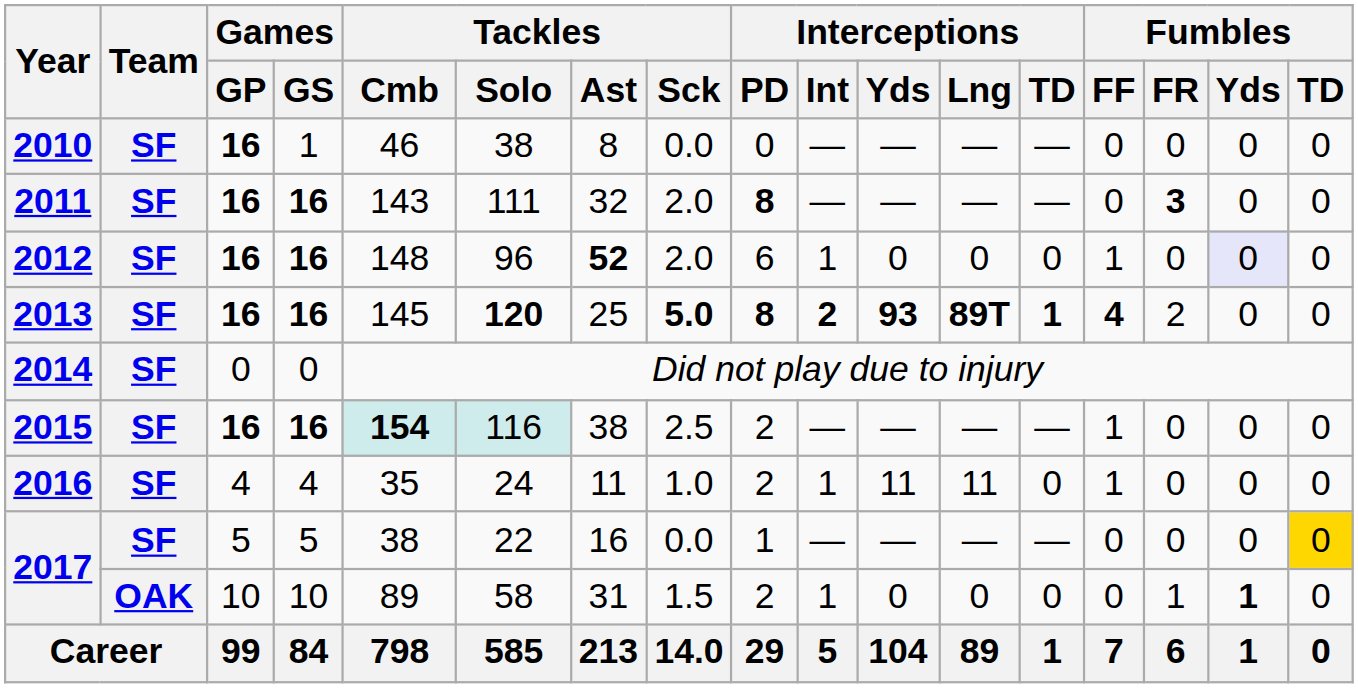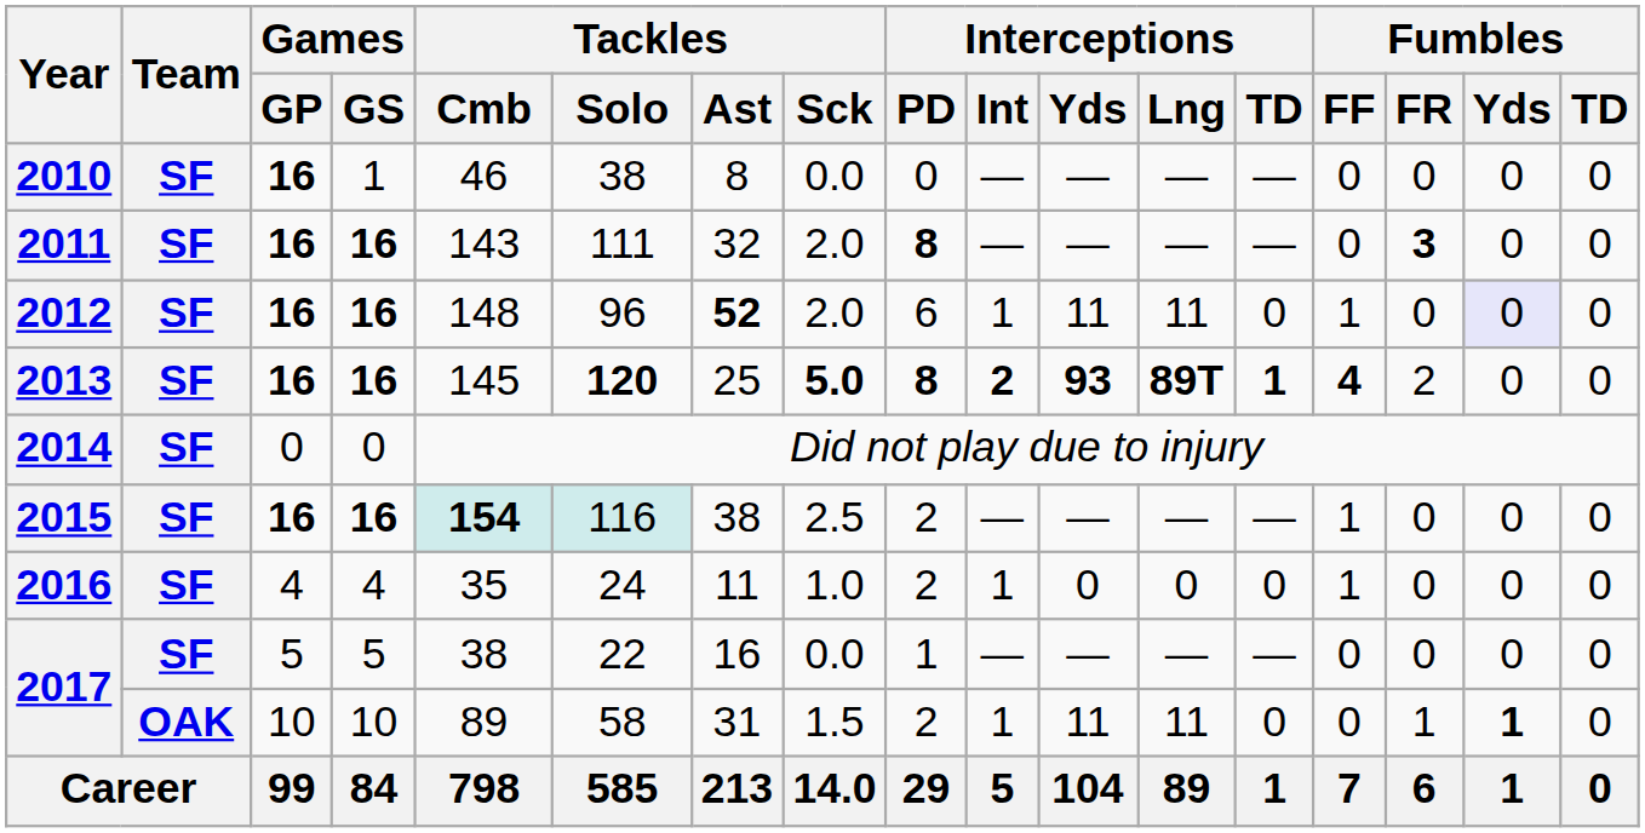 <table class="wikitable" style="text-align:center;">
 <tr>
 <th rowspan="2">Year</th>
 <th rowspan="2">Team</th>
 <th colspan="2">Games</th>
 <th colspan="4">Tackles</th>
 <th colspan="5">Interceptions</th>
 <th colspan="4">Fumbles</th>
 </tr>
 <tr>
 <th>GP</th>
 <th>GS</th>
 <th>Cmb</th>
 <th>Solo</th>
 <th>Ast</th>
 <th>Sck</th>
 <th>PD</th>
 <th>Int</th>
 <th>Yds</th>
 <th>Lng</th>
 <th>TD</th>
 <th>FF</th>
 <th>FR</th>
 <th>Yds</th>
 <th>TD</th>
 </tr>
 <tr>
 <th><a href='#'>2010</a></th>
 <th><a href='#'>SF</a></th>
 <td><strong>16</strong></td>
 <td>1</td>
 <td>46</td>
 <td>38</td>
 <td>8</td>
 <td>0.0</td>
 <td>0</td>
 <td>—</td>
 <td>—</td>
 <td>—</td>
 <td>—</td>
 <td>0</td>
 <td>0</td>
 <td>0</td>
 <td>0</td>
 </tr>
 <tr>
 <th><a href='#'>2011</a></th>
 <th><a href='#'>SF</a></th>
 <td><strong>16</strong></td>
 <td><strong>16</strong></td>
 <td>143</td>
 <td>111</td>
 <td>32</td>
 <td>2.0</td>
 <td><strong>8</strong></td>
 <td>—</td>
 <td>—</td>
 <td>—</td>
 <td>—</td>
 <td>0</td>
 <td><strong>3</strong></td>
 <td>0</td>
 <td>0</td>
 </tr>
 <tr>
 <th><a href='#'>2012</a></th>
 <th><a href='#'>SF</a></th>
 <td><strong>16</strong></td>
 <td><strong>16</strong></td>
 <td>148</td>
 <td>96</td>
 <td><strong>52</strong></td>
 <td>2.0</td>
 <td>6</td>
 <td>1</td>
-<td>0</td>
-<td>0</td>
+<td>11</td>
+<td>11</td>
 <td>0</td>
 <td>1</td>
 <td>0</td>
 <td style="background: lavender;">0</td>
 <td>0</td>
 </tr>
 <tr>
 <th><a href='#'>2013</a></th>
 <th><a href='#'>SF</a></th>
 <td><strong>16</strong></td>
 <td><strong>16</strong></td>
 <td>145</td>
 <td><strong>120</strong></td>
 <td>25</td>
 <td><strong>5.0</strong></td>
 <td><strong>8</strong></td>
 <td><strong>2</strong></td>
 <td><strong>93</strong></td>
 <td><strong>89T</strong></td>
 <td><strong>1</strong></td>
 <td><strong>4</strong></td>
 <td>2</td>
 <td>0</td>
 <td>0</td>
 </tr>
 <tr>
 <th><a href='#'>2014</a></th>
 <th><a href='#'>SF</a></th>
 <td>0</td>
 <td>0</td>
 <td colspan="13"><em>Did not play due to injury</em></td>
 </tr>
 <tr>
 <th><a href='#'>2015</a></th>
 <th><a href='#'>SF</a></th>
 <td><strong>16</strong></td>
 <td><strong>16</strong></td>
 <td style="background:#cfecec; width:3em;"><strong>154</strong></td>
 <td style="background:#cfecec; width:3em;">116</td>
 <td>38</td>
 <td>2.5</td>
 <td>2</td>
 <td>—</td>
 <td>—</td>
 <td>—</td>
 <td>—</td>
 <td>1</td>
 <td>0</td>
 <td>0</td>
 <td>0</td>
 </tr>
 <tr>
 <th><a href='#'>2016</a></th>
 <th><a href='#'>SF</a></th>
 <td>4</td>
 <td>4</td>
 <td>35</td>
 <td>24</td>
 <td>11</td>
 <td>1.0</td>
 <td>2</td>
 <td>1</td>
-<td>11</td>
-<td>11</td>
+<td>0</td>
+<td>0</td>
 <td>0</td>
 <td>1</td>
 <td>0</td>
 <td>0</td>
 <td>0</td>
 </tr>
 <tr>
 <th rowspan="2"><a href='#'>2017</a></th>
 <th><a href='#'>SF</a></th>
 <td>5</td>
 <td>5</td>
 <td>38</td>
 <td>22</td>
 <td>16</td>
 <td>0.0</td>
 <td>1</td>
 <td>—</td>
 <td>—</td>
 <td>—</td>
 <td>—</td>
 <td>0</td>
 <td>0</td>
 <td>0</td>
-<td style="background: gold;">0</td>
+<td>0</td>
 </tr>
 <tr>
 <th><a href='#'>OAK</a></th>
 <td>10</td>
 <td>10</td>
 <td>89</td>
 <td>58</td>
 <td>31</td>
 <td>1.5</td>
 <td>2</td>
 <td>1</td>
-<td>0</td>
-<td>0</td>
+<td>11</td>
+<td>11</td>
 <td>0</td>
 <td>0</td>
 <td>1</td>
 <td><strong>1</strong></td>
 <td>0</td>
 </tr>
 <tr>
 <th colspan="2">Career</th>
 <th>99</th>
 <th>84</th>
 <th>798</th>
 <th>585</th>
 <th>213</th>
 <th>14.0</th>
 <th>29</th>
 <th>5</th>
 <th>104</th>
 <th>89</th>
 <th>1</th>
 <th>7</th>
 <th>6</th>
 <th>1</th>
 <th>0</th>
 </tr>
 </table>
